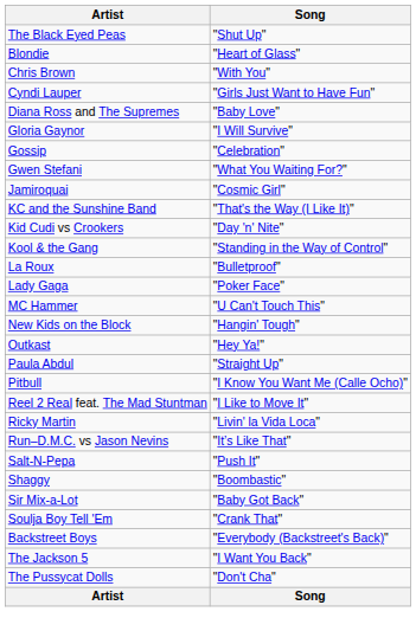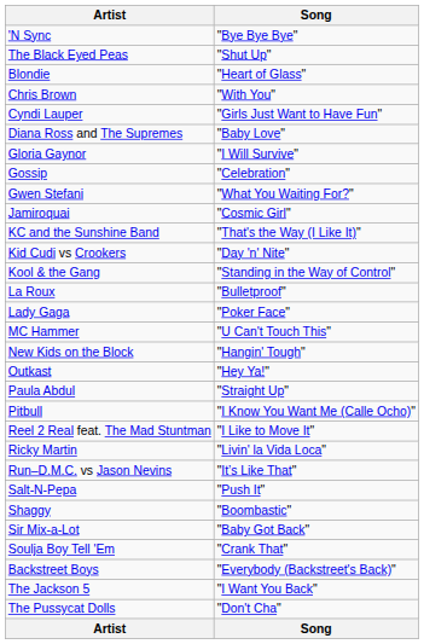 <table class="wikitable sortable" style="font-size:90%;">
 <tr>
 <th>Artist</th>
 <th>Song</th>
+</tr>
+<tr>
+<td><a href='#'>'N Sync</a></td>
+<td>"<a href='#'>Bye Bye Bye</a>"</td>
 </tr>
 <tr>
 <td><a href='#'>The Black Eyed Peas</a></td>
 <td>"<a href='#'>Shut Up</a>"</td>
 </tr>
 <tr>
 <td><a href='#'>Blondie</a></td>
 <td>"<a href='#'>Heart of Glass</a>"</td>
 </tr>
 <tr>
 <td><a href='#'>Chris Brown</a></td>
 <td>"<a href='#'>With You</a>"</td>
 </tr>
 <tr>
 <td><a href='#'>Cyndi Lauper</a></td>
 <td>"<a href='#'>Girls Just Want to Have Fun</a>"</td>
 </tr>
 <tr>
 <td><a href='#'>Diana Ross</a> and <a href='#'>The Supremes</a></td>
 <td>"<a href='#'>Baby Love</a>"</td>
 </tr>
 <tr>
 <td><a href='#'>Gloria Gaynor</a></td>
 <td>"<a href='#'>I Will Survive</a>"</td>
 </tr>
 <tr>
 <td><a href='#'>Gossip</a></td>
 <td>"<a href='#'>Celebration</a>"</td>
 </tr>
 <tr>
 <td><a href='#'>Gwen Stefani</a></td>
 <td>"<a href='#'>What You Waiting For?</a>"</td>
 </tr>
 <tr>
 <td><a href='#'>Jamiroquai</a></td>
 <td>"<a href='#'>Cosmic Girl</a>"</td>
 </tr>
 <tr>
 <td><a href='#'>KC and the Sunshine Band</a></td>
 <td>"<a href='#'>That's the Way (I Like It)</a>"</td>
 </tr>
 <tr>
 <td><a href='#'>Kid Cudi</a> vs <a href='#'>Crookers</a></td>
 <td>"<a href='#'>Day 'n' Nite</a>"</td>
 </tr>
 <tr>
 <td><a href='#'>Kool & the Gang</a></td>
 <td>"<a href='#'>Standing in the Way of Control</a>"</td>
 </tr>
 <tr>
 <td><a href='#'>La Roux</a></td>
 <td>"<a href='#'>Bulletproof</a>"</td>
 </tr>
 <tr>
 <td><a href='#'>Lady Gaga</a></td>
 <td>"<a href='#'>Poker Face</a>"</td>
 </tr>
 <tr>
 <td><a href='#'>MC Hammer</a></td>
 <td>"<a href='#'>U Can't Touch This</a>"</td>
 </tr>
 <tr>
 <td><a href='#'>New Kids on the Block</a></td>
 <td>"<a href='#'>Hangin' Tough</a>"</td>
 </tr>
 <tr>
 <td><a href='#'>Outkast</a></td>
 <td>"<a href='#'>Hey Ya!</a>"</td>
 </tr>
 <tr>
 <td><a href='#'>Paula Abdul</a></td>
 <td>"<a href='#'>Straight Up</a>"</td>
 </tr>
 <tr>
 <td><a href='#'>Pitbull</a></td>
 <td>"<a href='#'>I Know You Want Me (Calle Ocho)</a>"</td>
 </tr>
 <tr>
 <td><a href='#'>Reel 2 Real</a> feat. <a href='#'>The Mad Stuntman</a></td>
 <td>"<a href='#'>I Like to Move It</a>"</td>
 </tr>
 <tr>
 <td><a href='#'>Ricky Martin</a></td>
 <td>"<a href='#'>Livin' la Vida Loca</a>"</td>
 </tr>
 <tr>
 <td><a href='#'>Run–D.M.C.</a> vs <a href='#'>Jason Nevins</a></td>
 <td>"<a href='#'>It’s Like That</a>"</td>
 </tr>
 <tr>
 <td><a href='#'>Salt-N-Pepa</a></td>
 <td>"<a href='#'>Push It</a>"</td>
 </tr>
 <tr>
 <td><a href='#'>Shaggy</a></td>
 <td>"<a href='#'>Boombastic</a>"</td>
 </tr>
 <tr>
 <td><a href='#'>Sir Mix-a-Lot</a></td>
 <td>"<a href='#'>Baby Got Back</a>"</td>
 </tr>
 <tr>
 <td><a href='#'>Soulja Boy Tell 'Em</a></td>
 <td>"<a href='#'>Crank That</a>"</td>
 </tr>
 <tr>
 <td><a href='#'>Backstreet Boys</a></td>
 <td>"<a href='#'>Everybody (Backstreet's Back)</a>"</td>
 </tr>
 <tr>
 <td><a href='#'>The Jackson 5</a></td>
 <td>"<a href='#'>I Want You Back</a>"</td>
 </tr>
 <tr>
 <td><a href='#'>The Pussycat Dolls</a></td>
 <td>"<a href='#'>Don't Cha</a>"</td>
 </tr>
 <tr>
 <th>Artist</th>
 <th>Song</th>
 </tr>
 </table>
